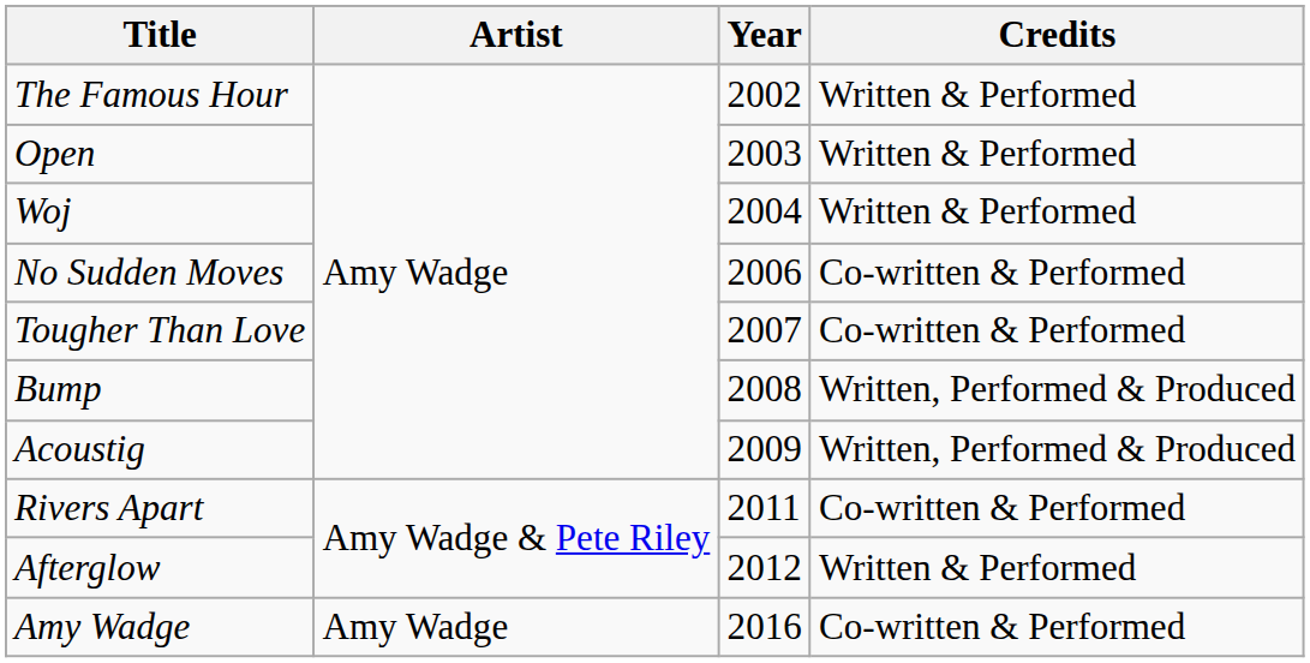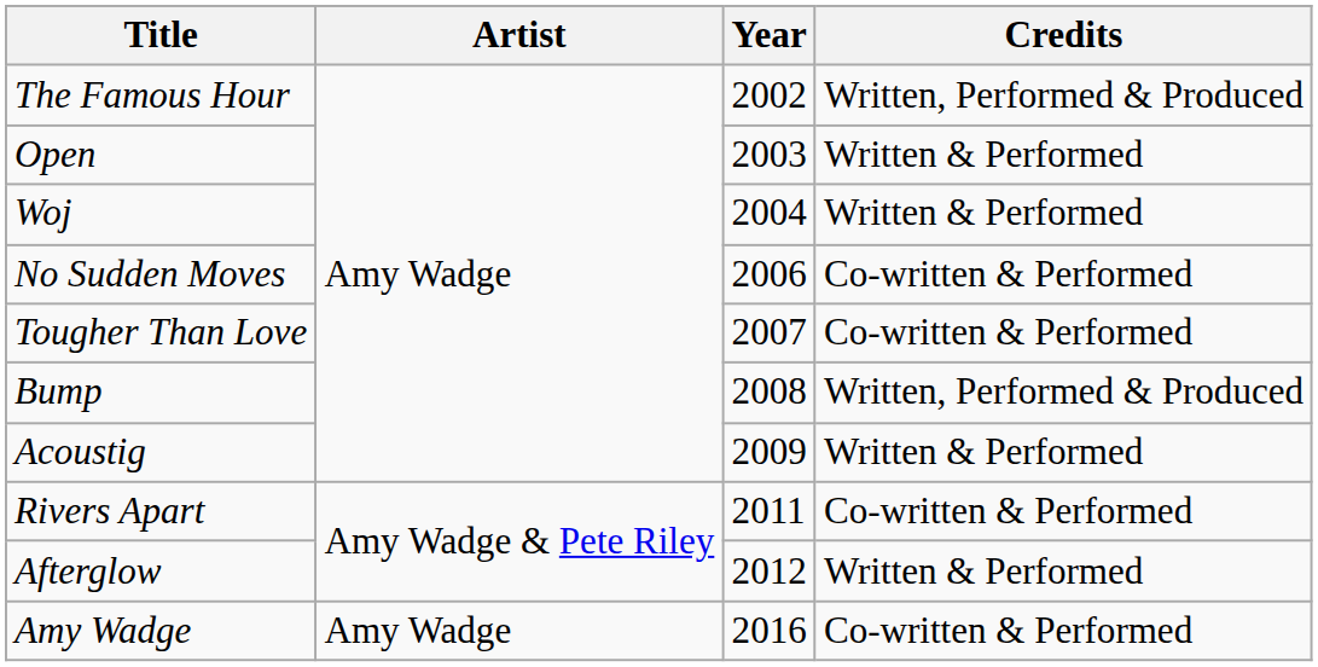 <table class="wikitable">
 <tr>
 <th>Title</th>
 <th>Artist</th>
 <th>Year</th>
 <th>Credits</th>
 </tr>
 <tr>
 <td><em>The Famous Hour</em></td>
 <td rowspan="7">Amy Wadge</td>
 <td>2002</td>
-<td>Written & Performed</td>
+<td>Written, Performed & Produced</td>
 </tr>
 <tr>
 <td><em>Open</em></td>
 <td>2003</td>
 <td>Written & Performed</td>
 </tr>
 <tr>
 <td><em>Woj</em></td>
 <td>2004</td>
 <td>Written & Performed</td>
 </tr>
 <tr>
 <td><em>No Sudden Moves</em></td>
 <td>2006</td>
 <td>Co-written & Performed</td>
 </tr>
 <tr>
 <td><em>Tougher Than Love</em></td>
 <td>2007</td>
 <td>Co-written & Performed</td>
 </tr>
 <tr>
 <td><em>Bump</em></td>
 <td>2008</td>
 <td>Written, Performed & Produced</td>
 </tr>
 <tr>
 <td><em>Acoustig</em></td>
 <td>2009</td>
-<td>Written, Performed & Produced</td>
+<td>Written & Performed</td>
 </tr>
 <tr>
 <td><em>Rivers Apart</em></td>
 <td rowspan="2">Amy Wadge & <a href='#'>Pete Riley</a></td>
 <td>2011</td>
 <td>Co-written & Performed</td>
 </tr>
 <tr>
 <td><em>Afterglow</em></td>
 <td>2012</td>
 <td>Written & Performed</td>
 </tr>
 <tr>
 <td><em>Amy Wadge</em></td>
 <td>Amy Wadge</td>
 <td>2016</td>
 <td>Co-written & Performed</td>
 </tr>
 </table>
